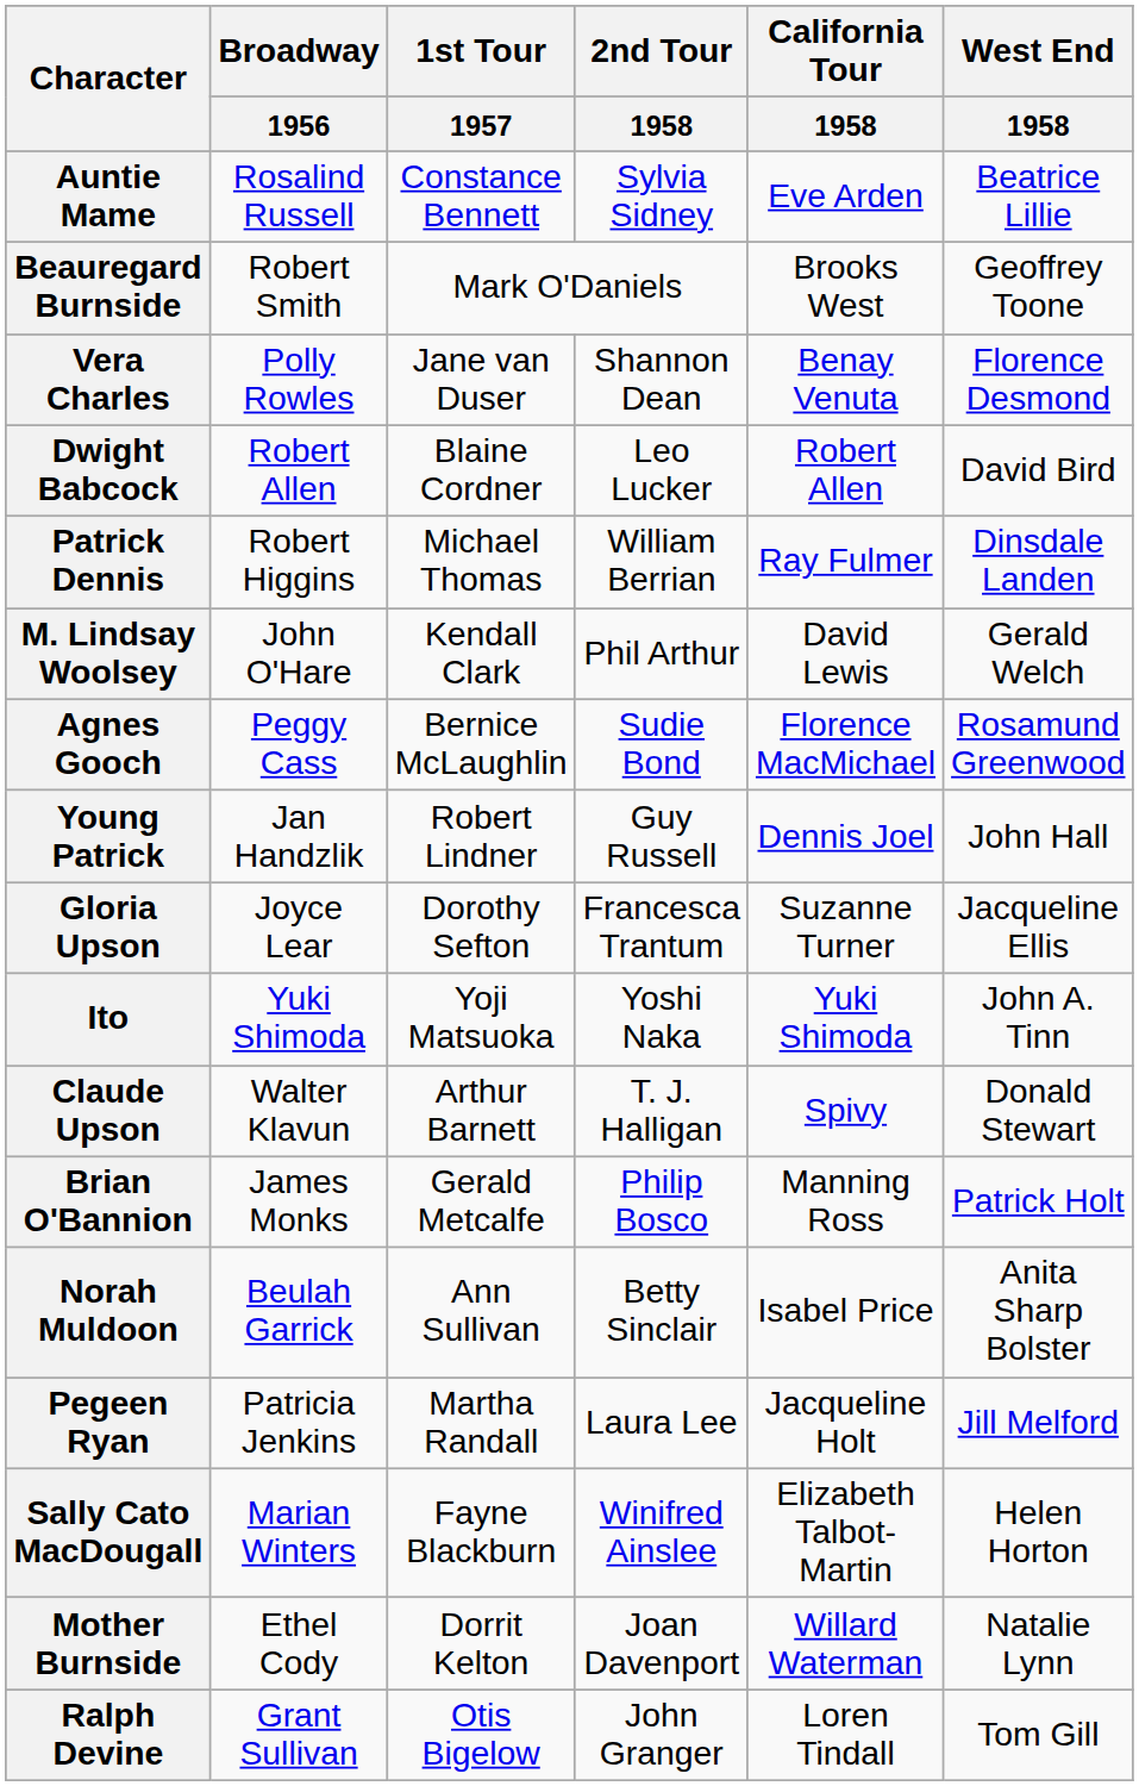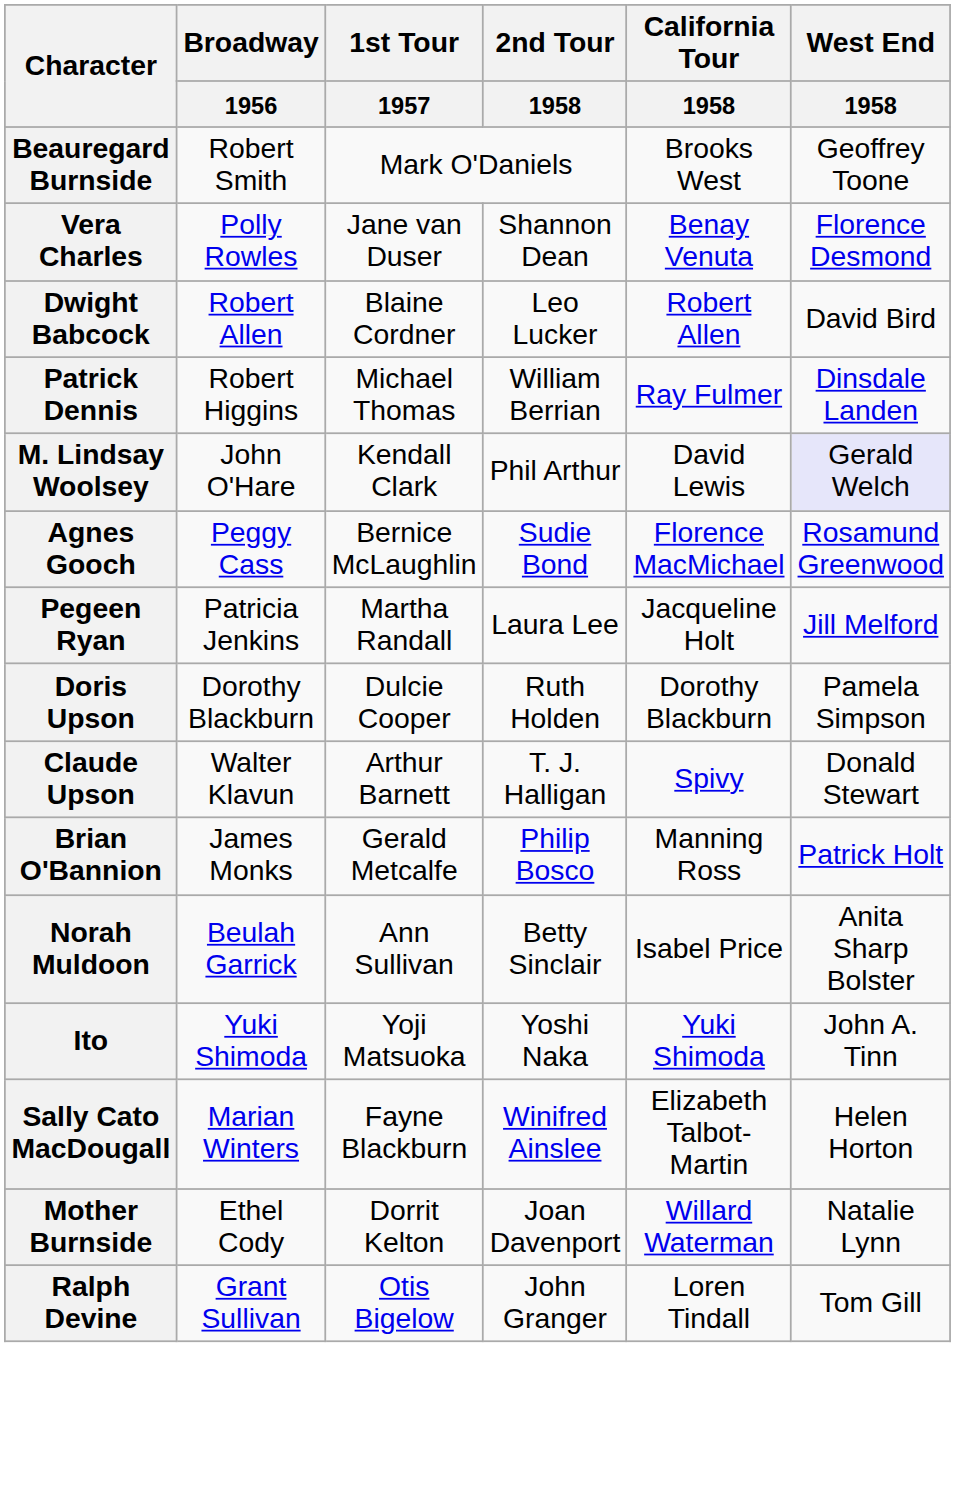 <table class="wikitable" style="width:30%; text-align:center">
 <tr>
 <th rowspan="2" scope="col">Character</th>
 <th>Broadway</th>
 <th>1st Tour</th>
 <th>2nd Tour</th>
 <th>California Tour</th>
 <th>West End</th>
 </tr>
 <tr>
 <th><small>1956</small></th>
 <th><small>1957</small></th>
 <th><small>1958</small></th>
 <th><small>1958</small></th>
 <th><small>1958</small></th>
-</tr>
-<tr>
-<th>Auntie Mame</th>
-<td colspan="1" align="center"><a href='#'>Rosalind Russell</a></td>
-<td colspan="1" align="center"><a href='#'>Constance Bennett</a></td>
-<td colspan="1" align="center"><a href='#'>Sylvia Sidney</a></td>
-<td colspan="1" align="center"><a href='#'>Eve Arden</a></td>
-<td colspan="1" align="center"><a href='#'>Beatrice Lillie</a></td>
 </tr>
 <tr>
 <th>Beauregard Burnside</th>
 <td colspan="1" align="center">Robert Smith</td>
 <td colspan="2" align="center">Mark O'Daniels</td>
 <td colspan="1" align="center">Brooks West</td>
 <td colspan="1" align="center">Geoffrey Toone</td>
 </tr>
 <tr>
 <th>Vera Charles</th>
 <td colspan="1" align="center"><a href='#'>Polly Rowles</a></td>
 <td colspan="1" align="center">Jane van Duser</td>
 <td colspan="1" align="center">Shannon Dean</td>
 <td colspan="1" align="center"><a href='#'>Benay Venuta</a></td>
 <td colspan="1" align="center"><a href='#'>Florence Desmond</a></td>
 </tr>
 <tr>
 <th>Dwight Babcock</th>
 <td colspan="1" align="center"><a href='#'>Robert Allen</a></td>
 <td colspan="1" align="center">Blaine Cordner</td>
 <td colspan="1" align="center">Leo Lucker</td>
 <td colspan="1" align="center"><a href='#'>Robert Allen</a></td>
 <td colspan="1" align="center">David Bird</td>
 </tr>
 <tr>
 <th>Patrick Dennis</th>
 <td colspan="1" align="center">Robert Higgins</td>
 <td colspan="1" align="center">Michael Thomas</td>
 <td colspan="1" align="center">William Berrian</td>
 <td colspan="1" align="center"><a href='#'>Ray Fulmer</a></td>
 <td colspan="1" align="center"><a href='#'>Dinsdale Landen</a></td>
 </tr>
 <tr>
 <th>M. Lindsay Woolsey</th>
 <td colspan="1" align="center">John O'Hare</td>
 <td colspan="1" align="center">Kendall Clark</td>
 <td colspan="1" align="center">Phil Arthur</td>
 <td colspan="1" align="center">David Lewis</td>
-<td colspan="1" align="center">Gerald Welch</td>
+<td colspan="1" align="center" style="background: lavender;">Gerald Welch</td>
 </tr>
 <tr>
 <th>Agnes Gooch</th>
 <td colspan="1" align="center"><a href='#'>Peggy Cass</a></td>
 <td colspan="1" align="center">Bernice McLaughlin</td>
 <td colspan="1" align="center"><a href='#'>Sudie Bond</a></td>
 <td colspan="1" align="center"><a href='#'>Florence MacMichael</a></td>
 <td colspan="1" align="center"><a href='#'>Rosamund Greenwood</a></td>
 </tr>
 <tr>
-<th>Young Patrick</th>
-<td colspan="1" align="center">Jan Handzlik</td>
-<td colspan="1" align="center">Robert Lindner</td>
-<td colspan="1" align="center">Guy Russell</td>
-<td colspan="1" align="center"><a href='#'>Dennis Joel</a></td>
-<td colspan="1" align="center">John Hall</td>
+<th>Pegeen Ryan</th>
+<td colspan="1" align="center">Patricia Jenkins</td>
+<td colspan="1" align="center">Martha Randall</td>
+<td colspan="1" align="center">Laura Lee</td>
+<td colspan="1" align="center">Jacqueline Holt</td>
+<td colspan="1" align="center"><a href='#'>Jill Melford</a></td>
 </tr>
 <tr>
-<th>Gloria Upson</th>
-<td colspan="1" align="center">Joyce Lear</td>
-<td colspan="1" align="center">Dorothy Sefton</td>
-<td colspan="1" align="center">Francesca Trantum</td>
-<td colspan="1" align="center">Suzanne Turner</td>
-<td colspan="1" align="center">Jacqueline Ellis</td>
-</tr>
-<tr>
-<th>Ito</th>
-<td colspan="1" align="center"><a href='#'>Yuki Shimoda</a></td>
-<td colspan="1" align="center">Yoji Matsuoka</td>
-<td colspan="1" align="center">Yoshi Naka</td>
-<td colspan="1" align="center"><a href='#'>Yuki Shimoda</a></td>
-<td colspan="1" align="center">John A. Tinn</td>
+<th>Doris Upson</th>
+<td colspan="1" align="center">Dorothy Blackburn</td>
+<td colspan="1" align="center">Dulcie Cooper</td>
+<td colspan="1" align="center">Ruth Holden</td>
+<td colspan="1" align="center">Dorothy Blackburn</td>
+<td colspan="1" align="center">Pamela Simpson</td>
 </tr>
 <tr>
 <th>Claude Upson</th>
 <td colspan="1" align="center">Walter Klavun</td>
 <td colspan="1" align="center">Arthur Barnett</td>
 <td colspan="1" align="center">T. J. Halligan</td>
 <td colspan="1" align="center"><a href='#'>Spivy</a></td>
 <td colspan="1" align="center">Donald Stewart</td>
 </tr>
 <tr>
 <th>Brian O'Bannion</th>
 <td colspan="1" align="center">James Monks</td>
 <td colspan="1" align="center">Gerald Metcalfe</td>
 <td colspan="1" align="center"><a href='#'>Philip Bosco</a></td>
 <td colspan="1" align="center">Manning Ross</td>
 <td colspan="1" align="center"><a href='#'>Patrick Holt</a></td>
 </tr>
 <tr>
 <th>Norah Muldoon</th>
 <td colspan="1" align="center"><a href='#'>Beulah Garrick</a></td>
 <td colspan="1" align="center">Ann Sullivan</td>
 <td colspan="1" align="center">Betty Sinclair</td>
 <td colspan="1" align="center">Isabel Price</td>
 <td colspan="1" align="center">Anita Sharp Bolster</td>
 </tr>
 <tr>
-<th>Pegeen Ryan</th>
-<td colspan="1" align="center">Patricia Jenkins</td>
-<td colspan="1" align="center">Martha Randall</td>
-<td colspan="1" align="center">Laura Lee</td>
-<td colspan="1" align="center">Jacqueline Holt</td>
-<td colspan="1" align="center"><a href='#'>Jill Melford</a></td>
+<th>Ito</th>
+<td colspan="1" align="center"><a href='#'>Yuki Shimoda</a></td>
+<td colspan="1" align="center">Yoji Matsuoka</td>
+<td colspan="1" align="center">Yoshi Naka</td>
+<td colspan="1" align="center"><a href='#'>Yuki Shimoda</a></td>
+<td colspan="1" align="center">John A. Tinn</td>
 </tr>
 <tr>
 <th>Sally Cato MacDougall</th>
 <td colspan="1" align="center"><a href='#'>Marian Winters</a></td>
 <td colspan="1" align="center">Fayne Blackburn</td>
 <td colspan="1" align="center"><a href='#'>Winifred Ainslee</a></td>
 <td colspan="1" align="center">Elizabeth Talbot-Martin</td>
 <td colspan="1" align="center">Helen Horton</td>
 </tr>
 <tr>
 <th>Mother Burnside</th>
 <td colspan="1" align="center">Ethel Cody</td>
 <td colspan="1" align="center">Dorrit Kelton</td>
 <td colspan="1" align="center">Joan Davenport</td>
 <td colspan="1" align="center"><a href='#'>Willard Waterman</a></td>
 <td colspan="1" align="center">Natalie Lynn</td>
 </tr>
 <tr>
 <th>Ralph Devine</th>
 <td colspan="1" align="center"><a href='#'>Grant Sullivan</a></td>
 <td colspan="1" align="center"><a href='#'>Otis Bigelow</a></td>
 <td colspan="1" align="center">John Granger</td>
 <td colspan="1" align="center">Loren Tindall</td>
 <td colspan="1" align="center">Tom Gill</td>
 </tr>
 </table>
